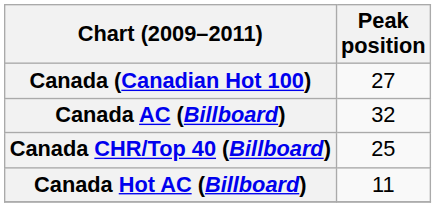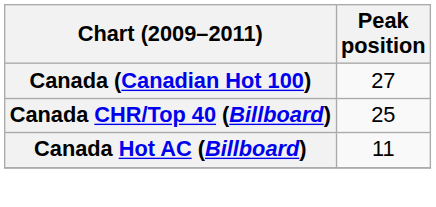 <table class="wikitable sortable plainrowheaders" style="text-align:center;">
 <tr>
 <th scope="col">Chart (2009–2011)</th>
 <th scope="col">Peak<br>position</th>
 </tr>
 <tr>
 <th scope="row">Canada (<a href='#'>Canadian Hot 100</a>)</th>
 <td>27</td>
-</tr>
-<tr>
-<th scope="row">Canada <a href='#'>AC</a> (<em><a href='#'>Billboard</a></em>)</th>
-<td>32</td>
 </tr>
 <tr>
 <th scope="row">Canada <a href='#'>CHR/Top 40</a> (<em><a href='#'>Billboard</a></em>)</th>
 <td>25</td>
 </tr>
 <tr>
 <th scope="row">Canada <a href='#'>Hot AC</a> (<em><a href='#'>Billboard</a></em>)</th>
 <td>11</td>
 </tr>
 <tr>
 </tr>
 </table>
